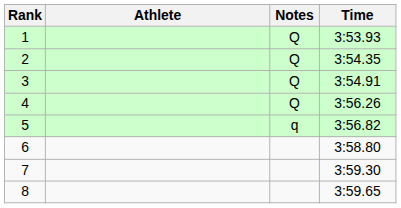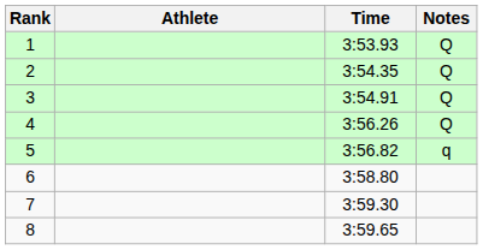 <table class="wikitable" style="text-align:center">
 <tr>
 <th width=40>Rank</th>
 <th width=250>Athlete</th>
+<th width=80>Time</th>
 <th width=50>Notes</th>
-<th width=80>Time</th>
 </tr>
 <tr bgcolor=ccffcc>
 <td>1</td>
 <td align=left></td>
+<td>3:53.93</td>
 <td>Q</td>
-<td>3:53.93</td>
 </tr>
 <tr bgcolor=ccffcc>
 <td>2</td>
 <td align=left></td>
+<td>3:54.35</td>
 <td>Q</td>
-<td>3:54.35</td>
 </tr>
 <tr bgcolor=ccffcc>
 <td>3</td>
 <td align=left></td>
+<td>3:54.91</td>
 <td>Q</td>
-<td>3:54.91</td>
 </tr>
 <tr bgcolor=ccffcc>
 <td>4</td>
 <td align=left></td>
+<td>3:56.26</td>
 <td>Q</td>
-<td>3:56.26</td>
 </tr>
 <tr bgcolor=ccffcc>
 <td>5</td>
 <td align=left></td>
+<td>3:56.82</td>
 <td>q</td>
-<td>3:56.82</td>
 </tr>
 <tr>
 <td>6</td>
 <td align=left></td>
+<td>3:58.80</td>
 <td></td>
-<td>3:58.80</td>
 </tr>
 <tr>
 <td>7</td>
 <td align=left></td>
+<td>3:59.30</td>
 <td></td>
-<td>3:59.30</td>
 </tr>
 <tr>
 <td>8</td>
 <td align=left></td>
+<td>3:59.65</td>
 <td></td>
-<td>3:59.65</td>
 </tr>
 </table>
